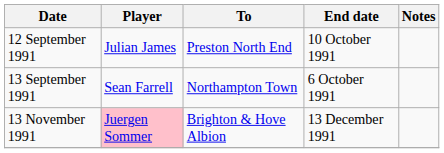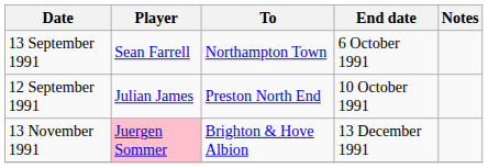 <table class="wikitable" style="text-align:center; font-size:95%;width:75%; text-align:left">
 <tr>
 <th>Date</th>
 <th>Player</th>
 <th>To</th>
 <th>End date</th>
 <th>Notes</th>
 </tr>
 <tr --->
+<td>13 September 1991</td>
+<td> <a href='#'>Sean Farrell</a></td>
+<td><a href='#'>Northampton Town</a></td>
+<td>6 October 1991</td>
+<td align="center"></td>
+</tr>
+<tr --->
 <td>12 September 1991</td>
 <td> <a href='#'>Julian James</a></td>
 <td><a href='#'>Preston North End</a></td>
 <td>10 October 1991</td>
-<td align="center"></td>
-</tr>
-<tr --->
-<td>13 September 1991</td>
-<td> <a href='#'>Sean Farrell</a></td>
-<td><a href='#'>Northampton Town</a></td>
-<td>6 October 1991</td>
 <td align="center"></td>
 </tr>
 <tr --->
 <td>13 November 1991</td>
 <td style="background: pink;"> <a href='#'>Juergen Sommer</a></td>
 <td><a href='#'>Brighton & Hove Albion</a></td>
 <td>13 December 1991</td>
 <td align="center"></td>
 </tr>
 <tr --->
 </tr>
 </table>
